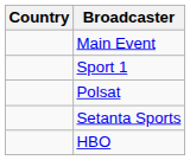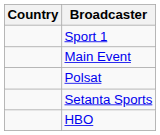 <table class="wikitable">
 <tr>
 <th align=center>Country</th>
 <th align=center>Broadcaster</th>
 </tr>
 <tr>
 <td></td>
-<td><a href='#'>Main Event</a></td>
+<td><a href='#'>Sport 1</a></td>
 </tr>
 <tr>
 <td></td>
-<td><a href='#'>Sport 1</a></td>
+<td><a href='#'>Main Event</a></td>
 </tr>
 <tr>
 <td></td>
 <td><a href='#'>Polsat</a></td>
 </tr>
 <tr>
 <td></td>
 <td><a href='#'>Setanta Sports</a></td>
 </tr>
 <tr>
 <td></td>
 <td><a href='#'>HBO</a></td>
 </tr>
 </table>
